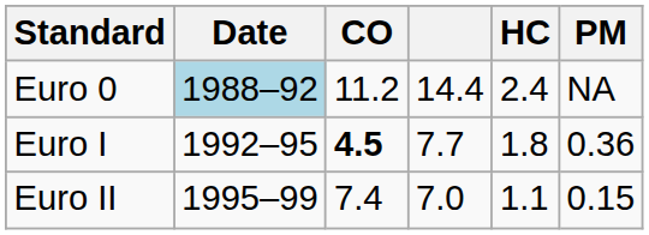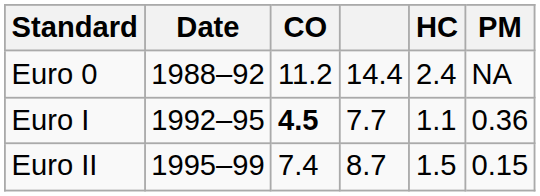 <table class="wikitable">
 <tr>
 <th>Standard</th>
 <th>Date</th>
 <th>CO</th>
 <th></th>
 <th>HC</th>
 <th>PM</th>
 </tr>
 <tr>
 <td>Euro 0</td>
-<td style="background: lightblue;">1988–92</td>
+<td>1988–92</td>
 <td>11.2</td>
 <td>14.4</td>
 <td>2.4</td>
 <td>NA</td>
 </tr>
 <tr>
 <td>Euro I</td>
 <td>1992–95</td>
 <td><strong>4.5</strong></td>
 <td>7.7</td>
-<td>1.8</td>
+<td>1.1</td>
 <td>0.36</td>
 </tr>
 <tr>
 <td>Euro II</td>
 <td>1995–99</td>
 <td>7.4</td>
-<td>7.0</td>
-<td>1.1</td>
+<td>8.7</td>
+<td>1.5</td>
 <td>0.15</td>
 </tr>
 </table>
